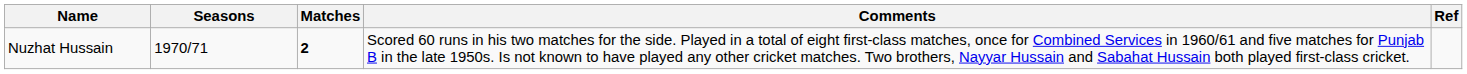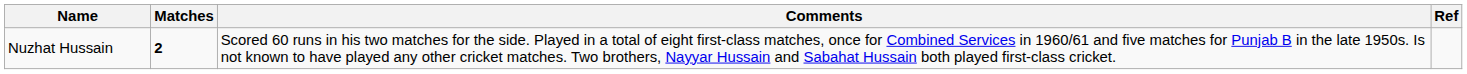 <table class="wikitable">
 <tr>
 <th style="width:150px">Name</th>
-<th style="width:150px">Seasons</th>
 <th>Matches</th>
 <th>Comments</th>
 <th>Ref</th>
 </tr>
 <tr>
 <td>Nuzhat Hussain</td>
-<td>1970/71</td>
 <td><strong>2</strong></td>
 <td>Scored 60 runs in his two matches for the side. Played in a total of eight first-class matches, once for <a href='#'>Combined Services</a> in 1960/61 and five matches for <a href='#'>Punjab B</a> in the late 1950s. Is not known to have played any other cricket matches. Two brothers, <a href='#'>Nayyar Hussain</a> and <a href='#'>Sabahat Hussain</a> both played first-class cricket.</td>
 <td></td>
 </tr>
 </table>
